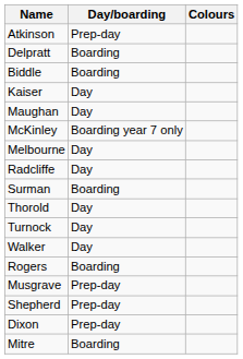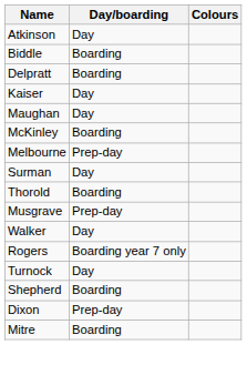 <table class="wikitable">
 <tr>
 <th>Name</th>
 <th>Day/boarding</th>
 <th>Colours</th>
 </tr>
 <tr>
 <td>Atkinson</td>
-<td>Prep-day</td>
+<td>Day</td>
+<td>  </td>
+</tr>
+<tr>
+<td>Biddle</td>
+<td>Boarding</td>
 <td>  </td>
 </tr>
 <tr>
 <td>Delpratt</td>
-<td>Boarding</td>
-<td>  </td>
-</tr>
-<tr>
-<td>Biddle</td>
 <td>Boarding</td>
 <td>  </td>
 </tr>
 <tr>
 <td>Kaiser</td>
 <td>Day</td>
 <td> </td>
 </tr>
 <tr>
 <td>Maughan</td>
 <td>Day</td>
 <td> </td>
 </tr>
 <tr>
 <td>McKinley</td>
-<td>Boarding year 7 only</td>
+<td>Boarding</td>
 <td> </td>
 </tr>
 <tr>
 <td>Melbourne</td>
+<td>Prep-day</td>
+<td> </td>
+</tr>
+<tr>
+<td>Surman</td>
 <td>Day</td>
 <td> </td>
 </tr>
 <tr>
-<td>Radcliffe</td>
-<td>Day</td>
-<td> </td>
-</tr>
-<tr>
-<td>Surman</td>
+<td>Thorold</td>
 <td>Boarding</td>
 <td> </td>
 </tr>
 <tr>
-<td>Thorold</td>
-<td>Day</td>
-<td> </td>
-</tr>
-<tr>
-<td>Turnock</td>
-<td>Day</td>
-<td> </td>
+<td>Musgrave</td>
+<td>Prep-day</td>
+<td></td>
 </tr>
 <tr>
 <td>Walker</td>
 <td>Day</td>
 <td> </td>
 </tr>
 <tr>
 <td>Rogers</td>
-<td>Boarding</td>
+<td>Boarding year 7 only</td>
 <td></td>
 </tr>
 <tr>
-<td>Musgrave</td>
-<td>Prep-day</td>
-<td></td>
+<td>Turnock</td>
+<td>Day</td>
+<td> </td>
 </tr>
 <tr>
 <td>Shepherd</td>
-<td>Prep-day</td>
+<td>Boarding</td>
 <td></td>
 </tr>
 <tr>
 <td>Dixon</td>
 <td>Prep-day</td>
 <td></td>
 </tr>
 <tr>
 <td>Mitre</td>
 <td>Boarding</td>
 <td></td>
 </tr>
 </table>
